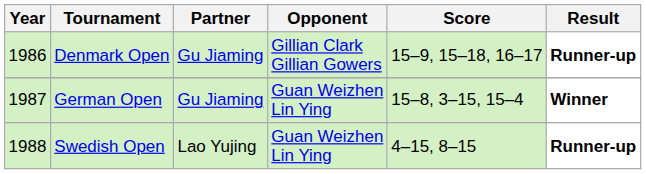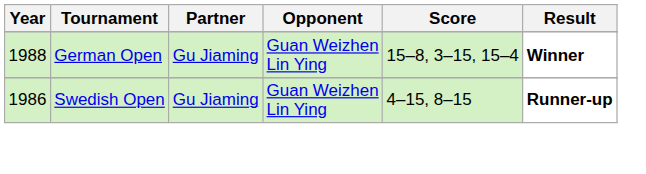 <table class="sortable wikitable" style="font-size: 90%;">
 <tr>
 <th>Year</th>
 <th>Tournament</th>
 <th>Partner</th>
 <th>Opponent</th>
 <th>Score</th>
 <th>Result</th>
 </tr>
-<tr style="background:#D4F1C5">
-<td align="center">1986</td>
-<td align="left"><a href='#'>Denmark Open</a></td>
-<td align="left"> <a href='#'>Gu Jiaming</a></td>
-<td align="left"> <a href='#'>Gillian Clark</a> <br> <a href='#'>Gillian Gowers</a></td>
-<td align="left">15–9, 15–18, 16–17</td>
-<td style="text-align:left; background:white"> <strong>Runner-up</strong></td>
-</tr>
 <tr>
 </tr>
 <tr style="background:#D4F1C5">
-<td align="center">1987</td>
+<td align="center">1988</td>
 <td align="left"><a href='#'>German Open</a></td>
 <td align="left"> <a href='#'>Gu Jiaming</a></td>
 <td align="left"> <a href='#'>Guan Weizhen</a> <br> <a href='#'>Lin Ying</a></td>
 <td align="left">15–8, 3–15, 15–4</td>
 <td style="text-align:left; background:white"> <strong>Winner</strong></td>
 </tr>
 <tr>
 </tr>
 <tr style="background:#D4F1C5">
-<td align="center">1988</td>
+<td align="center">1986</td>
 <td align="left"><a href='#'>Swedish Open</a></td>
-<td align="left"> Lao Yujing</td>
+<td align="left"> <a href='#'>Gu Jiaming</a></td>
 <td align="left"> <a href='#'>Guan Weizhen</a> <br> <a href='#'>Lin Ying</a></td>
 <td align="left">4–15, 8–15</td>
 <td style="text-align:left; background:white"> <strong>Runner-up</strong></td>
 </tr>
 </table>
